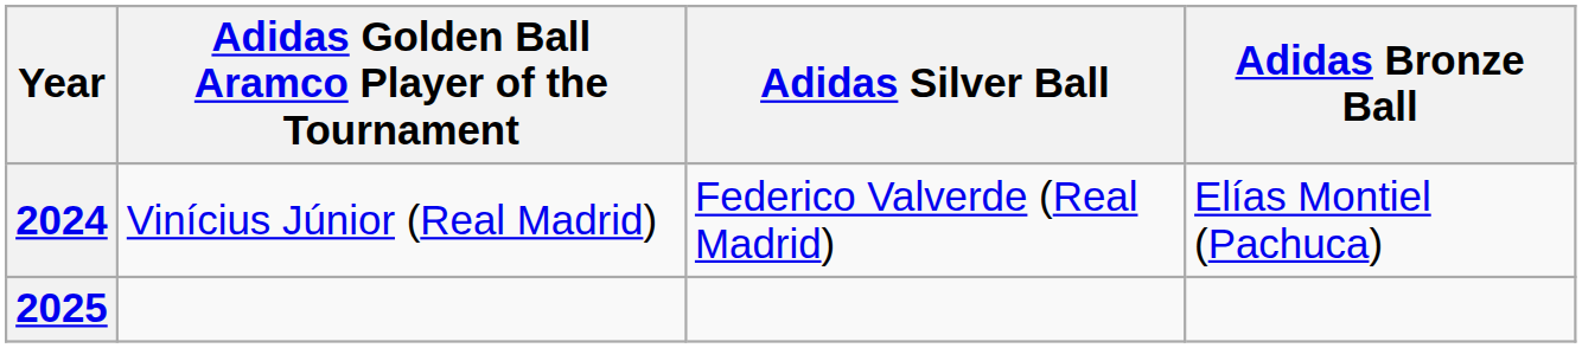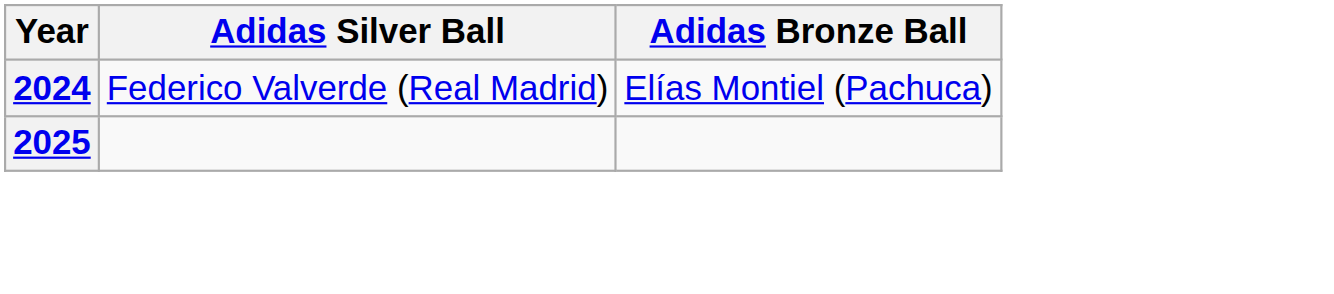 <table class="wikitable plainrowheaders sortable">
 <tr>
 <th scope=col>Year</th>
-<th scope=col><a href='#'>Adidas</a> Golden Ball<br><a href='#'>Aramco</a> Player of the Tournament</th>
 <th scope=col><a href='#'>Adidas</a> Silver Ball</th>
 <th scope=col><a href='#'>Adidas</a> Bronze Ball</th>
 </tr>
 <tr>
 <th scope="row" style="text-align:center"><a href='#'>2024</a></th>
-<td> <a href='#'>Vinícius Júnior</a> (<a href='#'>Real Madrid</a>)</td>
 <td> <a href='#'>Federico Valverde</a> (<a href='#'>Real Madrid</a>)</td>
 <td> <a href='#'>Elías Montiel</a> (<a href='#'>Pachuca</a>)</td>
 </tr>
 <tr>
 <th scope="row" style="text-align:center"><a href='#'>2025</a></th>
 <td></td>
 <td></td>
-<td></td>
 </tr>
 </table>
